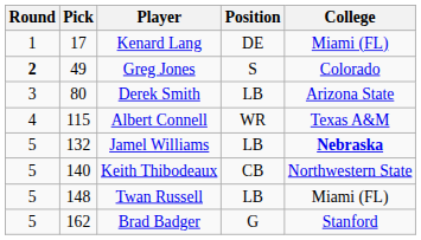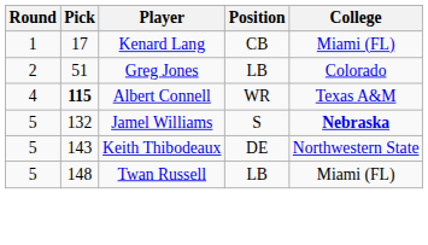 <table class="wikitable sortable sortable"  style="text-align:center;">
 <tr>
 <th>Round</th>
 <th>Pick</th>
 <th>Player</th>
 <th>Position</th>
 <th>College</th>
 </tr>
 <tr>
 <td>1</td>
 <td>17</td>
 <td><a href='#'>Kenard Lang</a></td>
-<td>DE</td>
+<td>CB</td>
 <td><a href='#'>Miami (FL)</a></td>
 </tr>
 <tr>
-<td><strong>2</strong></td>
-<td>49</td>
+<td>2</td>
+<td>51</td>
 <td><a href='#'>Greg Jones</a></td>
-<td>S</td>
+<td>LB</td>
 <td><a href='#'>Colorado</a></td>
 </tr>
 <tr>
-<td>3</td>
-<td>80</td>
-<td><a href='#'>Derek Smith</a></td>
-<td>LB</td>
-<td><a href='#'>Arizona State</a></td>
-</tr>
-<tr>
 <td>4</td>
-<td>115</td>
+<td><strong>115</strong></td>
 <td><a href='#'>Albert Connell</a></td>
 <td>WR</td>
 <td><a href='#'>Texas A&M</a></td>
 </tr>
 <tr>
 <td>5</td>
 <td>132</td>
 <td><a href='#'>Jamel Williams</a></td>
-<td>LB</td>
+<td>S</td>
 <td><strong><a href='#'>Nebraska</a></strong></td>
 </tr>
 <tr>
 <td>5</td>
-<td>140</td>
+<td>143</td>
 <td><a href='#'>Keith Thibodeaux</a></td>
-<td>CB</td>
+<td>DE</td>
 <td><a href='#'>Northwestern State</a></td>
 </tr>
 <tr>
 <td>5</td>
 <td>148</td>
 <td><a href='#'>Twan Russell</a></td>
 <td>LB</td>
 <td>Miami (FL)</td>
 </tr>
-<tr>
-<td>5</td>
-<td>162</td>
-<td><a href='#'>Brad Badger</a></td>
-<td>G</td>
-<td><a href='#'>Stanford</a></td>
-</tr>
 </table>
